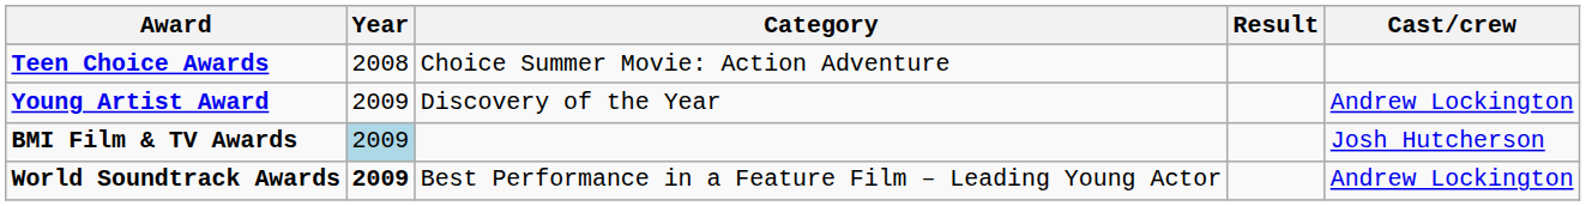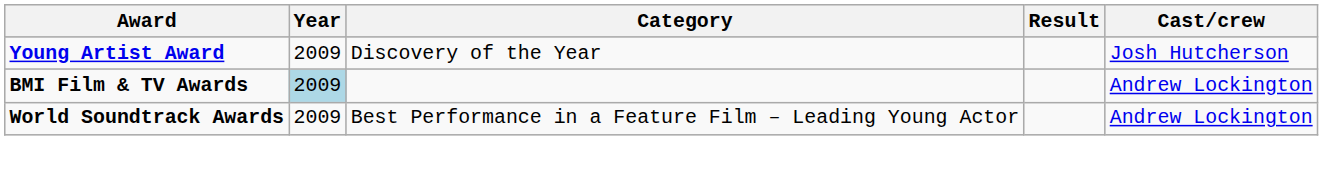 <table class="wikitable sortable plainrowheaders">
 <tr>
 <th>Award</th>
 <th>Year</th>
 <th>Category</th>
 <th>Result</th>
 <th>Cast/crew</th>
 </tr>
 <tr>
-<td><strong><a href='#'>Teen Choice Awards</a></strong></td>
-<td>2008</td>
-<td>Choice Summer Movie: Action Adventure</td>
-<td></td>
-<td></td>
-</tr>
-<tr>
 <td><strong><a href='#'>Young Artist Award</a></strong></td>
 <td>2009</td>
 <td>Discovery of the Year</td>
 <td></td>
-<td><a href='#'>Andrew Lockington</a></td>
+<td><a href='#'>Josh Hutcherson</a></td>
 </tr>
 <tr>
 <td><strong>BMI Film & TV Awards</strong></td>
 <td style="background: lightblue;">2009</td>
 <td></td>
 <td></td>
-<td><a href='#'>Josh Hutcherson</a></td>
+<td><a href='#'>Andrew Lockington</a></td>
 </tr>
 <tr>
 <td><strong>World Soundtrack Awards</strong></td>
-<td><strong>2009</strong></td>
+<td>2009</td>
 <td>Best Performance in a Feature Film – Leading Young Actor</td>
 <td></td>
 <td><a href='#'>Andrew Lockington</a></td>
 </tr>
 </table>
